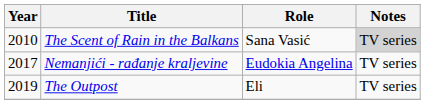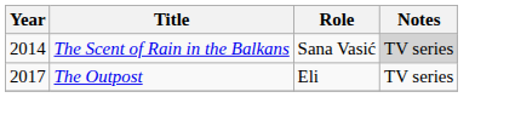 <table class="wikitable sortable">
 <tr>
 <th>Year</th>
 <th>Title</th>
 <th>Role</th>
 <th class="unsortable">Notes</th>
 </tr>
 <tr>
-<td>2010</td>
+<td>2014</td>
 <td><em><a href='#'>The Scent of Rain in the Balkans</a></em></td>
 <td>Sana Vasić</td>
 <td style="background: lightgrey;">TV series</td>
 </tr>
 <tr>
 <td>2017</td>
-<td><em><a href='#'>Nemanjići - rađanje kraljevine</a></em></td>
-<td><a href='#'>Eudokia Angelina</a></td>
-<td>TV series</td>
-</tr>
-<tr>
-<td>2019</td>
 <td><em><a href='#'>The Outpost</a></em></td>
 <td>Eli</td>
 <td>TV series</td>
 </tr>
 <tr>
 </tr>
 </table>
